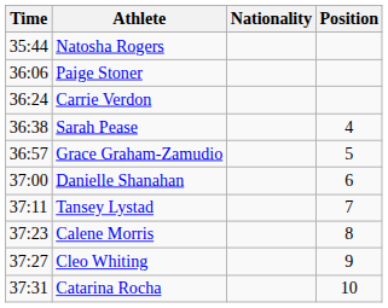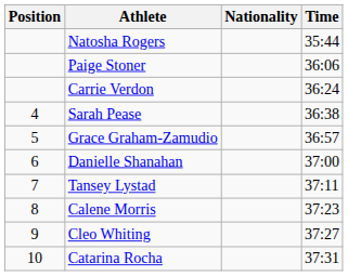 <table class="wikitable sortable">
 <tr>
-<th>Time</th>
+<th>Position</th>
 <th>Athlete</th>
 <th>Nationality</th>
-<th>Position</th>
+<th>Time</th>
 </tr>
 <tr>
-<td>35:44</td>
+<td align=center></td>
 <td><a href='#'>Natosha Rogers</a></td>
 <td></td>
-<td align=center></td>
+<td>35:44</td>
 </tr>
 <tr>
-<td>36:06</td>
+<td align=center></td>
 <td><a href='#'>Paige Stoner</a></td>
 <td></td>
-<td align=center></td>
+<td>36:06</td>
 </tr>
 <tr>
-<td>36:24</td>
+<td align=center></td>
 <td><a href='#'>Carrie Verdon</a></td>
 <td></td>
-<td align=center></td>
+<td>36:24</td>
 </tr>
 <tr>
-<td>36:38</td>
+<td align=center>4</td>
 <td><a href='#'>Sarah Pease</a></td>
 <td></td>
-<td align=center>4</td>
+<td>36:38</td>
 </tr>
 <tr>
-<td>36:57</td>
+<td align=center>5</td>
 <td><a href='#'>Grace Graham-Zamudio</a></td>
 <td></td>
-<td align=center>5</td>
+<td>36:57</td>
 </tr>
 <tr>
-<td>37:00</td>
+<td align=center>6</td>
 <td><a href='#'>Danielle Shanahan</a></td>
 <td></td>
-<td align=center>6</td>
+<td>37:00</td>
 </tr>
 <tr>
-<td>37:11</td>
+<td align=center>7</td>
 <td><a href='#'>Tansey Lystad</a></td>
 <td></td>
-<td align=center>7</td>
+<td>37:11</td>
 </tr>
 <tr>
-<td>37:23</td>
+<td align=center>8</td>
 <td><a href='#'>Calene Morris</a></td>
 <td></td>
-<td align=center>8</td>
+<td>37:23</td>
 </tr>
 <tr>
-<td>37:27</td>
+<td align=center>9</td>
 <td><a href='#'>Cleo Whiting</a></td>
 <td></td>
-<td align=center>9</td>
+<td>37:27</td>
 </tr>
 <tr>
-<td>37:31</td>
+<td align=center>10</td>
 <td><a href='#'>Catarina Rocha</a></td>
 <td></td>
-<td align=center>10</td>
+<td>37:31</td>
 </tr>
 </table>
